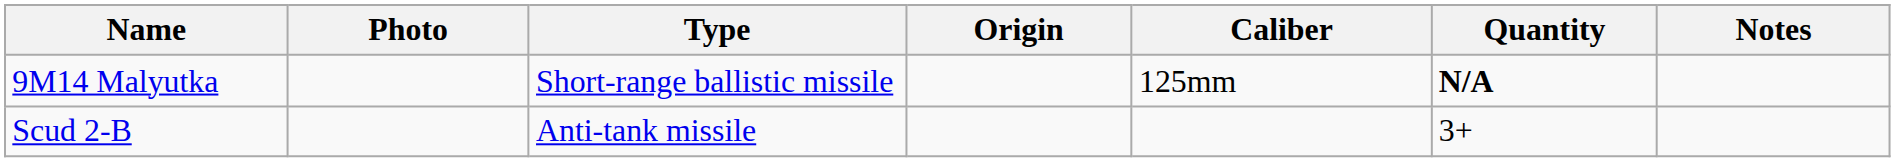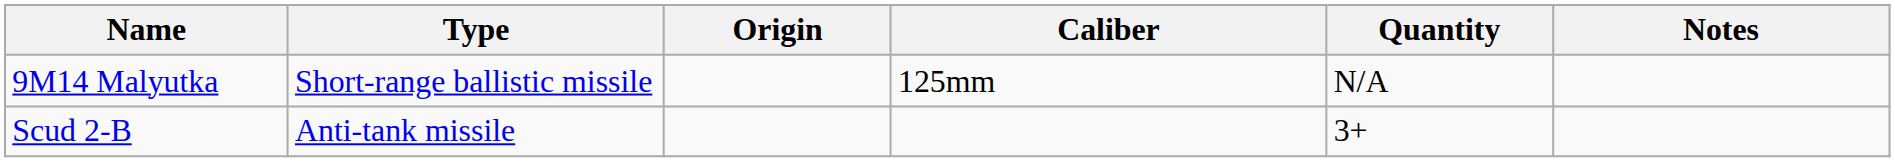 <table class="wikitable" style="width:75%;">
 <tr>
 <th style="width:15%;">Name</th>
-<th>Photo</th>
 <th style="width:20%;">Type</th>
 <th style="width:12%;">Origin</th>
 <th>Caliber</th>
 <th style="width:12%;">Quantity</th>
 <th>Notes</th>
 </tr>
 <tr>
 <td><a href='#'>9M14 Malyutka</a></td>
-<td></td>
 <td><a href='#'>Short-range ballistic missile</a></td>
 <td></td>
 <td>125mm</td>
-<td><strong>N/A</strong></td>
+<td>N/A</td>
 <td></td>
 </tr>
 <tr>
 <td><a href='#'>Scud 2-B</a></td>
-<td></td>
 <td><a href='#'>Anti-tank missile</a></td>
 <td></td>
 <td></td>
 <td>3+</td>
 <td></td>
 </tr>
 </table>
